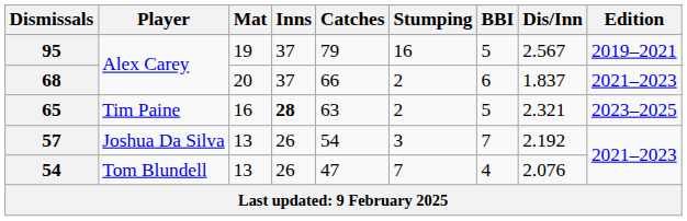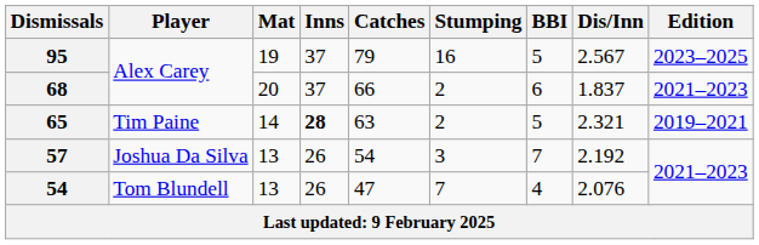 <table class="wikitable sortable">
 <tr>
 <th>Dismissals</th>
 <th>Player</th>
 <th>Mat</th>
 <th>Inns</th>
 <th>Catches</th>
 <th>Stumping</th>
 <th>BBI</th>
 <th>Dis/Inn</th>
 <th>Edition</th>
 </tr>
 <tr>
 <th>95</th>
 <td rowspan=2> <a href='#'>Alex Carey</a></td>
 <td>19</td>
 <td>37</td>
 <td>79</td>
 <td>16</td>
 <td>5</td>
 <td>2.567</td>
-<td><a href='#'>2019–2021</a></td>
+<td><a href='#'>2023–2025</a></td>
 </tr>
 <tr>
 <th>68</th>
 <td>20</td>
 <td>37</td>
 <td>66</td>
 <td>2</td>
 <td>6</td>
 <td>1.837</td>
 <td><a href='#'>2021–2023</a></td>
 </tr>
 <tr>
 <th>65</th>
 <td> <a href='#'>Tim Paine</a></td>
-<td>16</td>
+<td>14</td>
 <td><strong>28</strong></td>
 <td>63</td>
 <td>2</td>
 <td>5</td>
 <td>2.321</td>
-<td><a href='#'>2023–2025</a></td>
+<td><a href='#'>2019–2021</a></td>
 </tr>
 <tr>
 <th>57</th>
 <td> <a href='#'>Joshua Da Silva</a></td>
 <td>13</td>
 <td>26</td>
 <td>54</td>
 <td>3</td>
 <td>7</td>
 <td>2.192</td>
 <td rowspan=2><a href='#'>2021–2023</a></td>
 </tr>
 <tr>
 <th>54</th>
 <td> <a href='#'>Tom Blundell</a></td>
 <td>13</td>
 <td>26</td>
 <td>47</td>
 <td>7</td>
 <td>4</td>
 <td>2.076</td>
 </tr>
 <tr class="sortbottom">
 <th colspan="9"><small> Last updated: 9 February 2025</small></th>
 </tr>
 </table>
